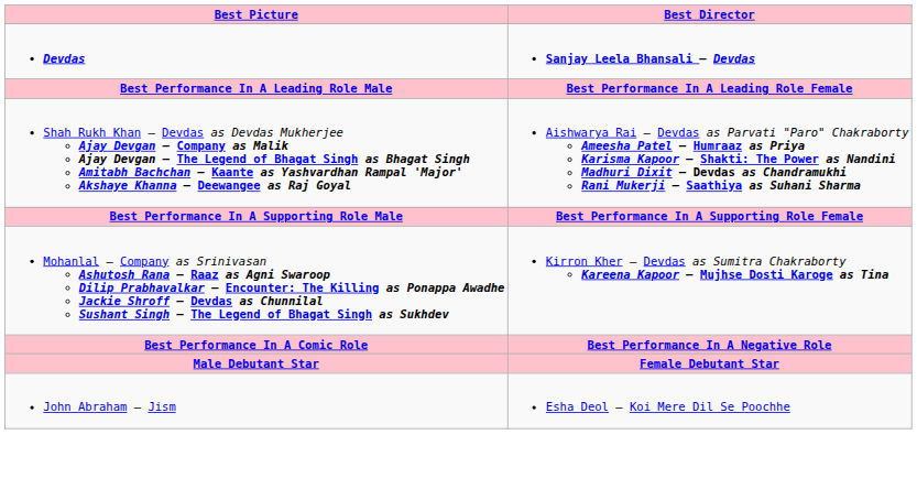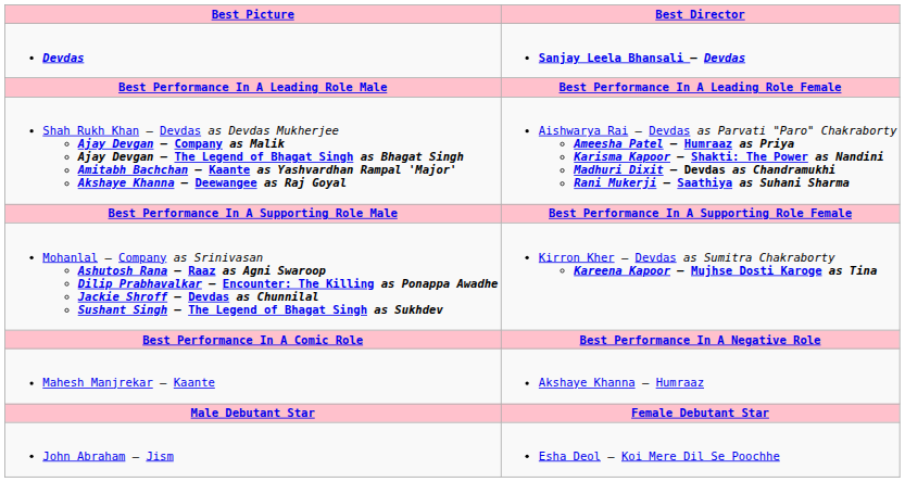 <table class=wikitable style="width=150%">
 <tr>
 <th style="background:#FFC1CC;" ! style="width=50%"><a href='#'>Best Picture</a></th>
 <th style="background:#FFC1CC;" ! style="width=50%"><a href='#'>Best Director</a></th>
 </tr>
 <tr>
 <td valign="top"><br><ul><li><strong><em><a href='#'>Devdas</a></em></strong></li></ul></td>
 <td valign="top"><br><ul><li><strong><a href='#'>Sanjay Leela Bhansali </a>– <em><a href='#'>Devdas</a><strong><em></li></ul></td>
 </tr>
 <tr>
 <th style="background:#FFC1CC;" ! style="width=50%"><a href='#'>Best Performance In A Leading Role Male</a></th>
 <th style="background:#FFC1CC;" ! style="width=50%"><a href='#'>Best Performance In A Leading Role Female</a></th>
 </tr>
 <tr>
 <td valign="top"><br><ul><li></strong><a href='#'>Shah Rukh Khan</a> – </em><a href='#'>Devdas</a><em> as Devdas Mukherjee<strong><ul><li><a href='#'>Ajay Devgan</a> – </em><a href='#'>Company</a><em> as Malik</li><li>Ajay Devgan – </em><a href='#'>The Legend of Bhagat Singh</a><em> as Bhagat Singh</li><li><a href='#'>Amitabh Bachchan</a> – </em><a href='#'>Kaante</a><em> as Yashvardhan Rampal 'Major'</li><li><a href='#'>Akshaye Khanna</a> – </em><a href='#'>Deewangee</a><em> as Raj Goyal</li></ul></li></ul></td>
 <td valign="top"><br><ul><li></strong><a href='#'>Aishwarya Rai</a> – </em><a href='#'>Devdas</a><em> as Parvati "Paro" Chakraborty<strong><ul><li><a href='#'>Ameesha Patel</a> – </em><a href='#'>Humraaz</a><em> as Priya</li><li><a href='#'>Karisma Kapoor</a> – </em><a href='#'>Shakti: The Power</a><em> as Nandini</li><li><a href='#'>Madhuri Dixit</a> – </em>Devdas<em> as Chandramukhi</li><li><a href='#'>Rani Mukerji</a> – </em><a href='#'>Saathiya</a><em> as Suhani Sharma</li></ul></li></ul></td>
 </tr>
 <tr>
 <th style="background:#FFC1CC;" ! style="width=50%"><a href='#'>Best Performance In A Supporting Role Male</a></th>
 <th style="background:#FFC1CC;" ! style="width=50%"><a href='#'>Best Performance In A Supporting Role Female</a></th>
 </tr>
 <tr>
 <td valign="top"><br><ul><li></strong><a href='#'>Mohanlal</a> – </em><a href='#'>Company</a><em> as Srinivasan<strong><ul><li><a href='#'>Ashutosh Rana</a> – </em><a href='#'>Raaz</a><em> as Agni Swaroop</li><li><a href='#'>Dilip Prabhavalkar</a> – </em><a href='#'>Encounter: The Killing</a><em> as Ponappa Awadhe</li><li><a href='#'>Jackie Shroff</a> – </em><a href='#'>Devdas</a><em> as Chunnilal</li><li><a href='#'>Sushant Singh</a> – </em><a href='#'>The Legend of Bhagat Singh</a><em> as Sukhdev</li></ul></li></ul></td>
 <td valign="top"><br><ul><li></strong><a href='#'>Kirron Kher</a> – </em><a href='#'>Devdas</a><em> as Sumitra Chakraborty<strong><ul><li><a href='#'>Kareena Kapoor</a> – </em><a href='#'>Mujhse Dosti Karoge</a><em> as Tina</li></ul></li></ul></td>
 </tr>
 <tr>
 <th style="background:#FFC1CC;" ! style="width=50%"><a href='#'>Best Performance In A Comic Role</a></th>
 <th style="background:#FFC1CC;" ! style="width=50%"><a href='#'>Best Performance In A Negative Role</a></th>
 </tr>
 <tr>
+<td valign="top"><br><ul><li></strong><a href='#'>Mahesh Manjrekar</a> – </em><a href='#'>Kaante</a><em> <strong></li></ul></td>
+<td valign="top"><br><ul><li></strong><a href='#'>Akshaye Khanna</a> – </em><a href='#'>Humraaz</a><em> <strong></li></ul></td>
+</tr>
+<tr>
 <th style="background:#FFC1CC;" ! style="width=50%"><a href='#'>Male Debutant Star</a></th>
 <th style="background:#FFC1CC;" ! style="width=50%"><a href='#'>Female Debutant Star</a></th>
 </tr>
 <tr>
 <td valign="top"><br><ul><li></strong><a href='#'>John Abraham</a> – </em><a href='#'>Jism</a><em> <strong></li></ul></td>
 <td valign="top"><br><ul><li></strong><a href='#'>Esha Deol</a> – </em><a href='#'>Koi Mere Dil Se Poochhe</a></em></strong></li></ul></td>
 </tr>
 </table>
